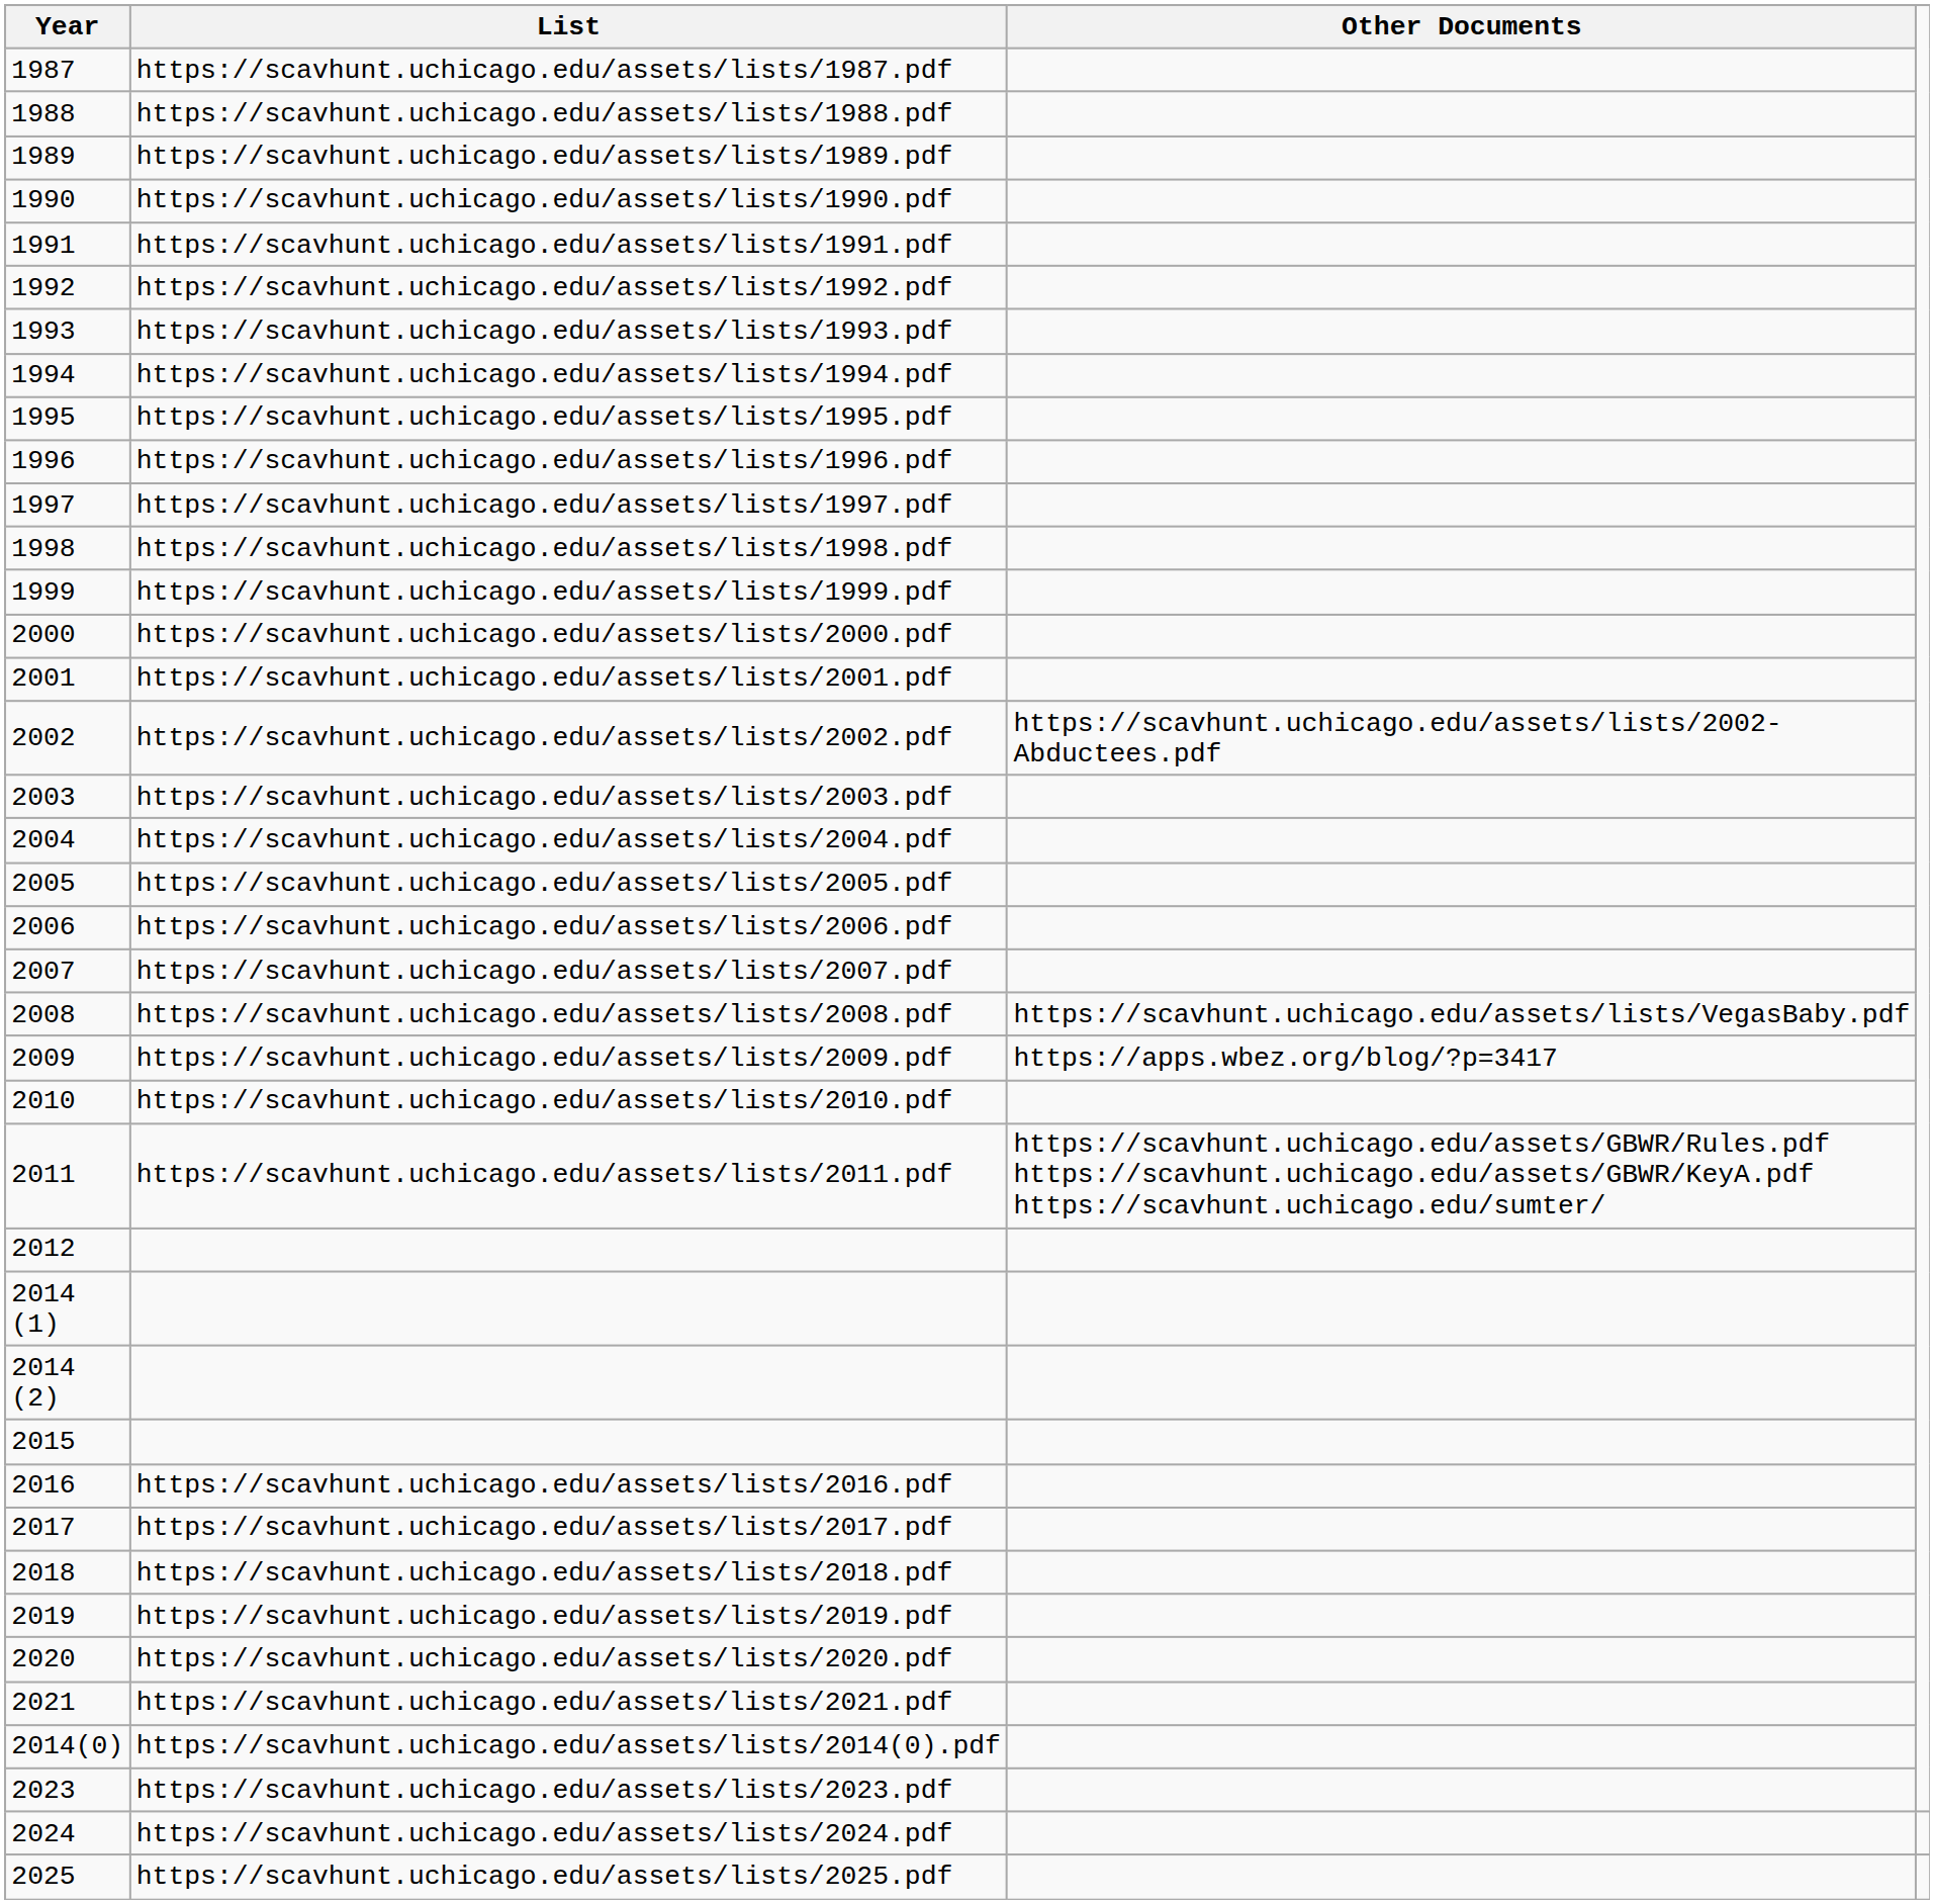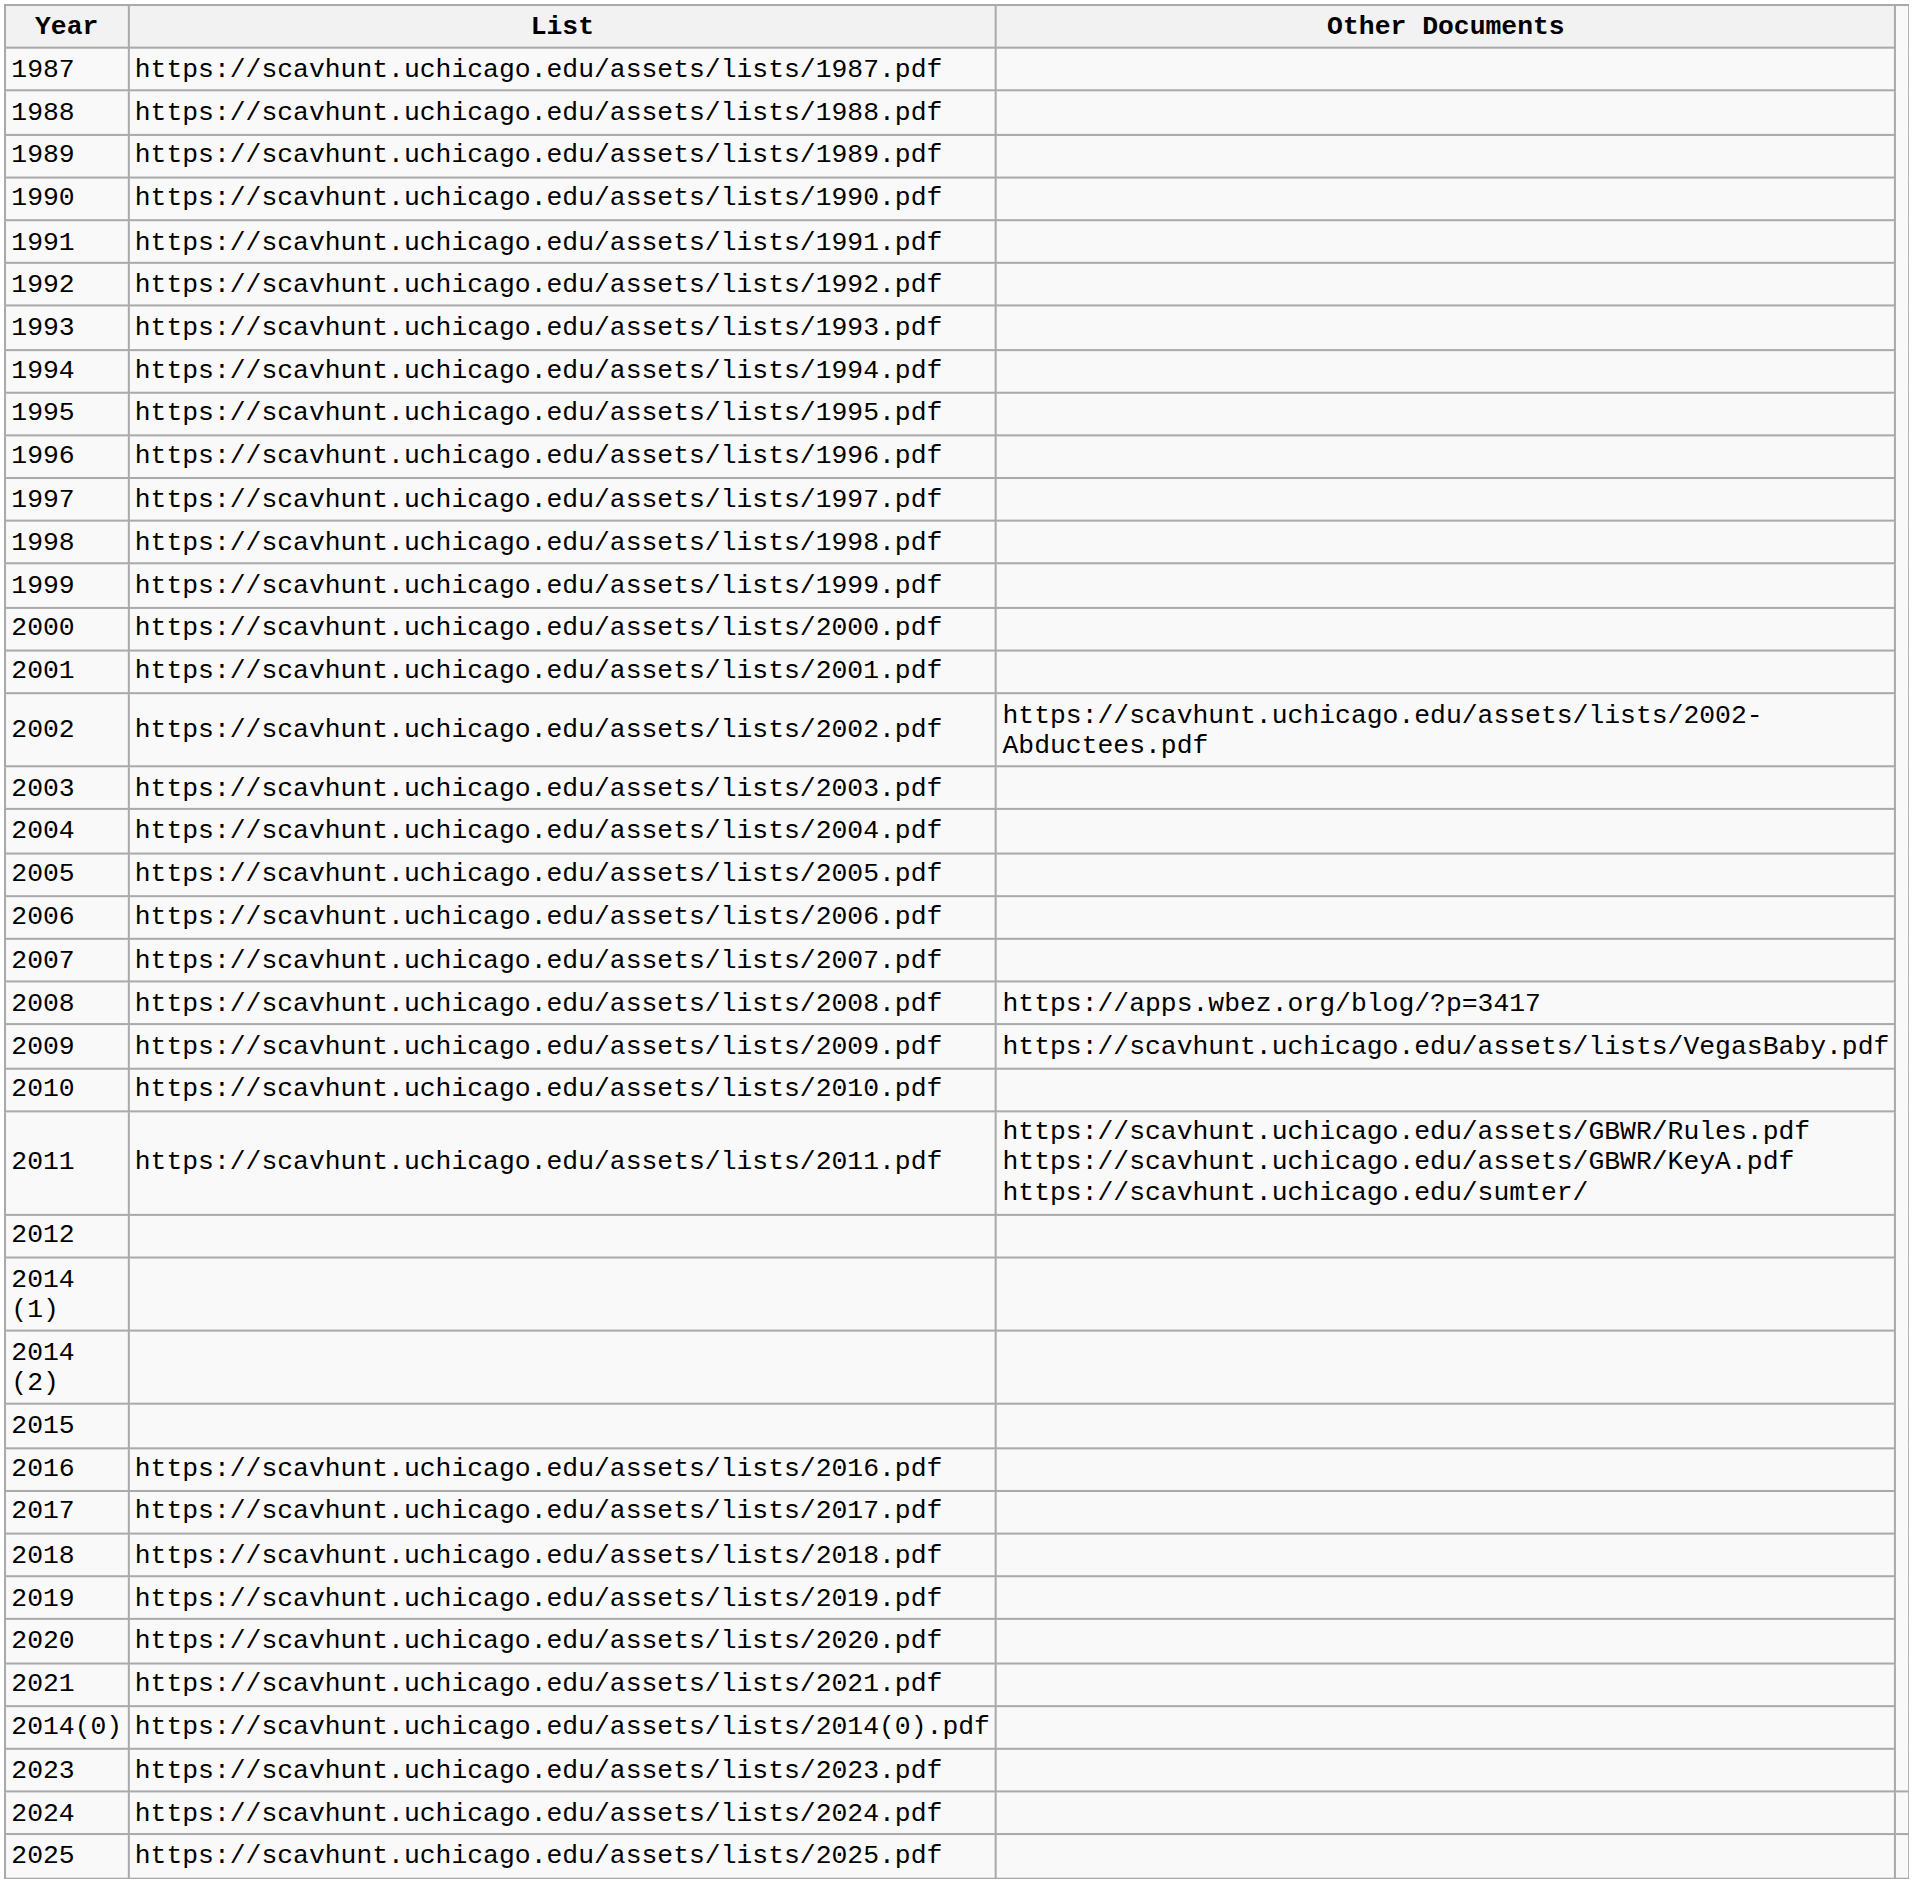 <table class="wikitable">
 <tr>
 <th>Year</th>
 <th>List</th>
 <th>Other Documents</th>
 </tr>
 <tr>
 <td>1987</td>
 <td>https://scavhunt.uchicago.edu/assets/lists/1987.pdf</td>
 <td></td>
 </tr>
 <tr>
 <td>1988</td>
 <td>https://scavhunt.uchicago.edu/assets/lists/1988.pdf</td>
 <td></td>
 </tr>
 <tr>
 <td>1989</td>
 <td>https://scavhunt.uchicago.edu/assets/lists/1989.pdf</td>
 <td></td>
 </tr>
 <tr>
 <td>1990</td>
 <td>https://scavhunt.uchicago.edu/assets/lists/1990.pdf</td>
 <td></td>
 </tr>
 <tr>
 <td>1991</td>
 <td>https://scavhunt.uchicago.edu/assets/lists/1991.pdf</td>
 <td></td>
 </tr>
 <tr>
 <td>1992</td>
 <td>https://scavhunt.uchicago.edu/assets/lists/1992.pdf</td>
 <td></td>
 </tr>
 <tr>
 <td>1993</td>
 <td>https://scavhunt.uchicago.edu/assets/lists/1993.pdf</td>
 <td></td>
 </tr>
 <tr>
 <td>1994</td>
 <td>https://scavhunt.uchicago.edu/assets/lists/1994.pdf</td>
 <td></td>
 </tr>
 <tr>
 <td>1995</td>
 <td>https://scavhunt.uchicago.edu/assets/lists/1995.pdf</td>
 <td></td>
 </tr>
 <tr>
 <td>1996</td>
 <td>https://scavhunt.uchicago.edu/assets/lists/1996.pdf</td>
 <td></td>
 </tr>
 <tr>
 <td>1997</td>
 <td>https://scavhunt.uchicago.edu/assets/lists/1997.pdf</td>
 <td></td>
 </tr>
 <tr>
 <td>1998</td>
 <td>https://scavhunt.uchicago.edu/assets/lists/1998.pdf</td>
 <td></td>
 </tr>
 <tr>
 <td>1999</td>
 <td>https://scavhunt.uchicago.edu/assets/lists/1999.pdf</td>
 <td></td>
 </tr>
 <tr>
 <td>2000</td>
 <td>https://scavhunt.uchicago.edu/assets/lists/2000.pdf</td>
 <td></td>
 </tr>
 <tr>
 <td>2001</td>
 <td>https://scavhunt.uchicago.edu/assets/lists/2001.pdf</td>
 <td></td>
 </tr>
 <tr>
 <td>2002</td>
 <td>https://scavhunt.uchicago.edu/assets/lists/2002.pdf</td>
 <td>https://scavhunt.uchicago.edu/assets/lists/2002-Abductees.pdf</td>
 </tr>
 <tr>
 <td>2003</td>
 <td>https://scavhunt.uchicago.edu/assets/lists/2003.pdf</td>
 <td></td>
 </tr>
 <tr>
 <td>2004</td>
 <td>https://scavhunt.uchicago.edu/assets/lists/2004.pdf</td>
 <td></td>
 </tr>
 <tr>
 <td>2005</td>
 <td>https://scavhunt.uchicago.edu/assets/lists/2005.pdf</td>
 <td></td>
 </tr>
 <tr>
 <td>2006</td>
 <td>https://scavhunt.uchicago.edu/assets/lists/2006.pdf</td>
 <td></td>
 </tr>
 <tr>
 <td>2007</td>
 <td>https://scavhunt.uchicago.edu/assets/lists/2007.pdf</td>
 <td></td>
 </tr>
 <tr>
 <td>2008</td>
 <td>https://scavhunt.uchicago.edu/assets/lists/2008.pdf</td>
-<td>https://scavhunt.uchicago.edu/assets/lists/VegasBaby.pdf</td>
+<td>https://apps.wbez.org/blog/?p=3417</td>
 </tr>
 <tr>
 <td>2009</td>
 <td>https://scavhunt.uchicago.edu/assets/lists/2009.pdf</td>
-<td>https://apps.wbez.org/blog/?p=3417</td>
+<td>https://scavhunt.uchicago.edu/assets/lists/VegasBaby.pdf</td>
 </tr>
 <tr>
 <td>2010</td>
 <td>https://scavhunt.uchicago.edu/assets/lists/2010.pdf</td>
 <td></td>
 </tr>
 <tr>
 <td>2011</td>
 <td>https://scavhunt.uchicago.edu/assets/lists/2011.pdf</td>
 <td>https://scavhunt.uchicago.edu/assets/GBWR/Rules.pdf<br>https://scavhunt.uchicago.edu/assets/GBWR/KeyA.pdf<br>https://scavhunt.uchicago.edu/sumter/</td>
 </tr>
 <tr>
 <td>2012</td>
 <td></td>
 <td></td>
 </tr>
 <tr>
 <td>2014 (1)</td>
 <td></td>
 <td></td>
 </tr>
 <tr>
 <td>2014 (2)</td>
 <td></td>
 <td></td>
 </tr>
 <tr>
 <td>2015</td>
 <td></td>
 <td></td>
 </tr>
 <tr>
 <td>2016</td>
 <td>https://scavhunt.uchicago.edu/assets/lists/2016.pdf</td>
 <td></td>
 </tr>
 <tr>
 <td>2017</td>
 <td>https://scavhunt.uchicago.edu/assets/lists/2017.pdf</td>
 <td></td>
 </tr>
 <tr>
 <td>2018</td>
 <td>https://scavhunt.uchicago.edu/assets/lists/2018.pdf</td>
 <td></td>
 </tr>
 <tr>
 <td>2019</td>
 <td>https://scavhunt.uchicago.edu/assets/lists/2019.pdf</td>
 <td></td>
 </tr>
 <tr>
 <td>2020</td>
 <td>https://scavhunt.uchicago.edu/assets/lists/2020.pdf</td>
 <td></td>
 </tr>
 <tr>
 <td>2021</td>
 <td>https://scavhunt.uchicago.edu/assets/lists/2021.pdf</td>
 <td></td>
 </tr>
 <tr>
 <td>2014(0)</td>
 <td>https://scavhunt.uchicago.edu/assets/lists/2014(0).pdf</td>
 <td></td>
 </tr>
 <tr>
 <td>2023</td>
 <td>https://scavhunt.uchicago.edu/assets/lists/2023.pdf</td>
 <td></td>
 </tr>
 <tr>
 <td>2024</td>
 <td>https://scavhunt.uchicago.edu/assets/lists/2024.pdf</td>
 <td></td>
 <td></td>
 </tr>
 <tr>
 <td>2025</td>
 <td>https://scavhunt.uchicago.edu/assets/lists/2025.pdf</td>
 <td></td>
 </tr>
 </table>
